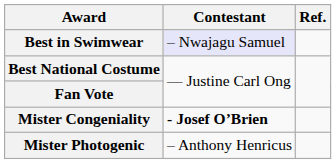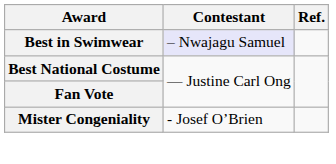 <table class="wikitable sortable" style="font-size: 85%;">
 <tr>
 <th>Award</th>
 <th>Contestant</th>
 <th>Ref.</th>
 </tr>
 <tr>
 <th>Best in Swimwear</th>
 <td style="background: lavender;"> – Nwajagu Samuel</td>
 <td></td>
 </tr>
 <tr>
 <th>Best National Costume</th>
 <td rowspan="2"> — Justine Carl Ong</td>
 <td rowspan="2"></td>
 </tr>
 <tr>
 <th>Fan Vote</th>
 </tr>
 <tr>
 <th>Mister Congeniality</th>
-<td><strong> - Josef O’Brien</strong></td>
-<td></td>
-</tr>
-<tr>
-<th>Mister Photogenic</th>
-<td> – Anthony Henricus</td>
+<td> - Josef O’Brien</td>
 <td></td>
 </tr>
 </table>
